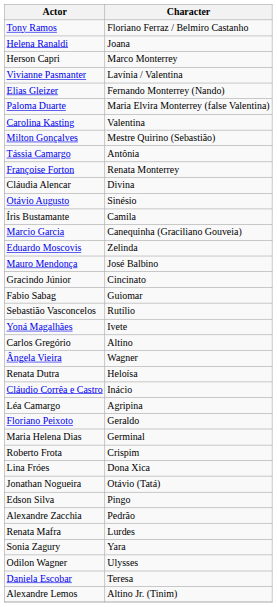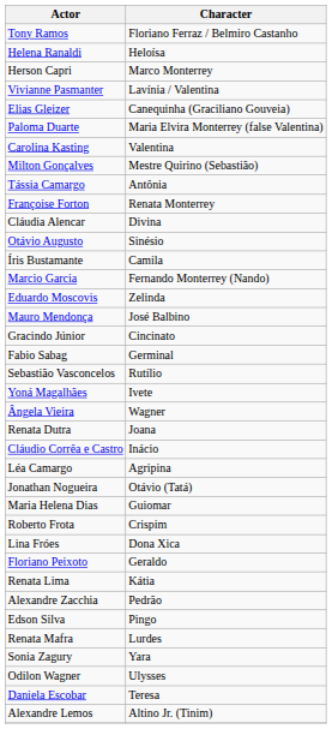 <table class="wikitable sortable">
 <tr>
 <th>Actor</th>
 <th>Character</th>
 </tr>
 <tr>
 <td><a href='#'>Tony Ramos</a></td>
 <td>Floriano Ferraz / Belmiro Castanho</td>
 </tr>
 <tr>
 <td><a href='#'>Helena Ranaldi</a></td>
-<td>Joana</td>
+<td>Heloísa</td>
 </tr>
 <tr>
 <td>Herson Capri</td>
 <td>Marco Monterrey</td>
 </tr>
 <tr>
 <td><a href='#'>Vivianne Pasmanter</a></td>
 <td>Lavínia / Valentina</td>
 </tr>
 <tr>
 <td><a href='#'>Elias Gleizer</a></td>
-<td>Fernando Monterrey (Nando)</td>
+<td>Canequinha (Graciliano Gouveia)</td>
 </tr>
 <tr>
 <td><a href='#'>Paloma Duarte</a></td>
 <td>Maria Elvira Monterrey (false Valentina)</td>
 </tr>
 <tr>
 <td><a href='#'>Carolina Kasting</a></td>
 <td>Valentina</td>
 </tr>
 <tr>
 <td><a href='#'>Milton Gonçalves</a></td>
 <td>Mestre Quirino (Sebastião)</td>
 </tr>
 <tr>
 <td><a href='#'>Tássia Camargo</a></td>
 <td>Antônia</td>
 </tr>
 <tr>
 <td><a href='#'>Françoise Forton</a></td>
 <td>Renata Monterrey</td>
 </tr>
 <tr>
 <td>Cláudia Alencar</td>
 <td>Divina</td>
 </tr>
 <tr>
 <td><a href='#'>Otávio Augusto</a></td>
 <td>Sinésio</td>
 </tr>
 <tr>
 <td>Íris Bustamante</td>
 <td>Camila</td>
 </tr>
 <tr>
 <td><a href='#'>Marcio Garcia</a></td>
-<td>Canequinha (Graciliano Gouveia)</td>
+<td>Fernando Monterrey (Nando)</td>
 </tr>
 <tr>
 <td><a href='#'>Eduardo Moscovis</a></td>
 <td>Zelinda</td>
 </tr>
 <tr>
 <td><a href='#'>Mauro Mendonça</a></td>
 <td>José Balbino</td>
 </tr>
 <tr>
 <td>Gracindo Júnior</td>
 <td>Cincinato</td>
 </tr>
 <tr>
 <td>Fabio Sabag</td>
-<td>Guiomar</td>
+<td>Germinal</td>
 </tr>
 <tr>
 <td>Sebastião Vasconcelos</td>
 <td>Rutílio</td>
 </tr>
 <tr>
 <td><a href='#'>Yoná Magalhães</a></td>
 <td>Ivete</td>
 </tr>
 <tr>
-<td>Carlos Gregório</td>
-<td>Altino</td>
-</tr>
-<tr>
 <td><a href='#'>Ângela Vieira</a></td>
 <td>Wagner</td>
 </tr>
 <tr>
 <td>Renata Dutra</td>
-<td>Heloísa</td>
+<td>Joana</td>
 </tr>
 <tr>
 <td><a href='#'>Cláudio Corrêa e Castro</a></td>
 <td>Inácio</td>
 </tr>
 <tr>
 <td>Léa Camargo</td>
 <td>Agripina</td>
 </tr>
 <tr>
-<td><a href='#'>Floriano Peixoto</a></td>
-<td>Geraldo</td>
+<td>Jonathan Nogueira</td>
+<td>Otávio (Tatá)</td>
 </tr>
 <tr>
 <td>Maria Helena Dias</td>
-<td>Germinal</td>
+<td>Guiomar</td>
 </tr>
 <tr>
 <td>Roberto Frota</td>
 <td>Crispim</td>
 </tr>
 <tr>
 <td>Lina Fróes</td>
 <td>Dona Xica</td>
 </tr>
 <tr>
-<td>Jonathan Nogueira</td>
-<td>Otávio (Tatá)</td>
+<td><a href='#'>Floriano Peixoto</a></td>
+<td>Geraldo</td>
+</tr>
+<tr>
+<td>Renata Lima</td>
+<td>Kátia</td>
+</tr>
+<tr>
+<td>Alexandre Zacchia</td>
+<td>Pedrão</td>
 </tr>
 <tr>
 <td>Edson Silva</td>
 <td>Pingo</td>
-</tr>
-<tr>
-<td>Alexandre Zacchia</td>
-<td>Pedrão</td>
 </tr>
 <tr>
 <td>Renata Mafra</td>
 <td>Lurdes</td>
 </tr>
 <tr>
 <td>Sonia Zagury</td>
 <td>Yara</td>
 </tr>
 <tr>
 <td>Odilon Wagner</td>
 <td>Ulysses</td>
 </tr>
 <tr ->
 <td><a href='#'>Daniela Escobar</a></td>
 <td>Teresa</td>
 </tr>
 <tr>
 <td>Alexandre Lemos</td>
 <td>Altino Jr. (Tinim)</td>
 </tr>
 <tr>
 </tr>
 </table>
